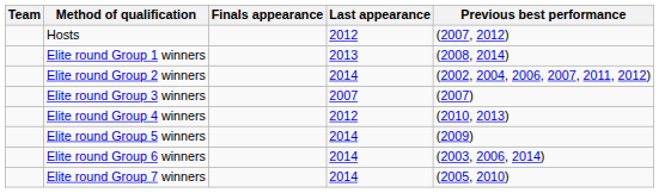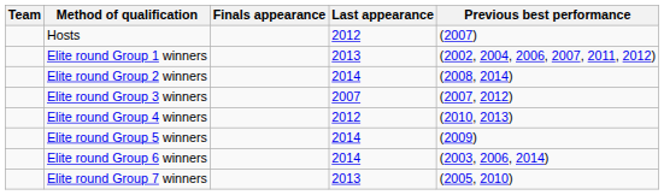 <table class="wikitable sortable">
 <tr>
 <th>Team</th>
 <th>Method of qualification</th>
 <th>Finals appearance</th>
 <th>Last appearance</th>
 <th>Previous best performance</th>
 </tr>
 <tr>
 <td></td>
 <td>Hosts</td>
 <td></td>
 <td><a href='#'>2012</a></td>
-<td> (<a href='#'>2007</a>, <a href='#'>2012</a>)</td>
+<td> (<a href='#'>2007</a>)</td>
 </tr>
 <tr>
 <td></td>
 <td><a href='#'>Elite round Group 1</a> winners</td>
 <td></td>
 <td><a href='#'>2013</a></td>
-<td> (<a href='#'>2008</a>, <a href='#'>2014</a>)</td>
+<td> (<a href='#'>2002</a>, <a href='#'>2004</a>, <a href='#'>2006</a>, <a href='#'>2007</a>, <a href='#'>2011</a>, <a href='#'>2012</a>)</td>
 </tr>
 <tr>
 <td></td>
 <td><a href='#'>Elite round Group 2</a> winners</td>
 <td></td>
 <td><a href='#'>2014</a></td>
-<td> (<a href='#'>2002</a>, <a href='#'>2004</a>, <a href='#'>2006</a>, <a href='#'>2007</a>, <a href='#'>2011</a>, <a href='#'>2012</a>)</td>
+<td> (<a href='#'>2008</a>, <a href='#'>2014</a>)</td>
 </tr>
 <tr>
 <td></td>
 <td><a href='#'>Elite round Group 3</a> winners</td>
 <td></td>
 <td><a href='#'>2007</a></td>
-<td> (<a href='#'>2007</a>)</td>
+<td> (<a href='#'>2007</a>, <a href='#'>2012</a>)</td>
 </tr>
 <tr>
 <td></td>
 <td><a href='#'>Elite round Group 4</a> winners</td>
 <td></td>
 <td><a href='#'>2012</a></td>
 <td> (<a href='#'>2010</a>, <a href='#'>2013</a>)</td>
 </tr>
 <tr>
 <td></td>
 <td><a href='#'>Elite round Group 5</a> winners</td>
 <td></td>
 <td><a href='#'>2014</a></td>
 <td> (<a href='#'>2009</a>)</td>
 </tr>
 <tr>
 <td></td>
 <td><a href='#'>Elite round Group 6</a> winners</td>
 <td></td>
 <td><a href='#'>2014</a></td>
 <td> (<a href='#'>2003</a>, <a href='#'>2006</a>, <a href='#'>2014</a>)</td>
 </tr>
 <tr>
 <td></td>
 <td><a href='#'>Elite round Group 7</a> winners</td>
 <td></td>
-<td><a href='#'>2014</a></td>
+<td><a href='#'>2013</a></td>
 <td> (<a href='#'>2005</a>, <a href='#'>2010</a>)</td>
 </tr>
 </table>
